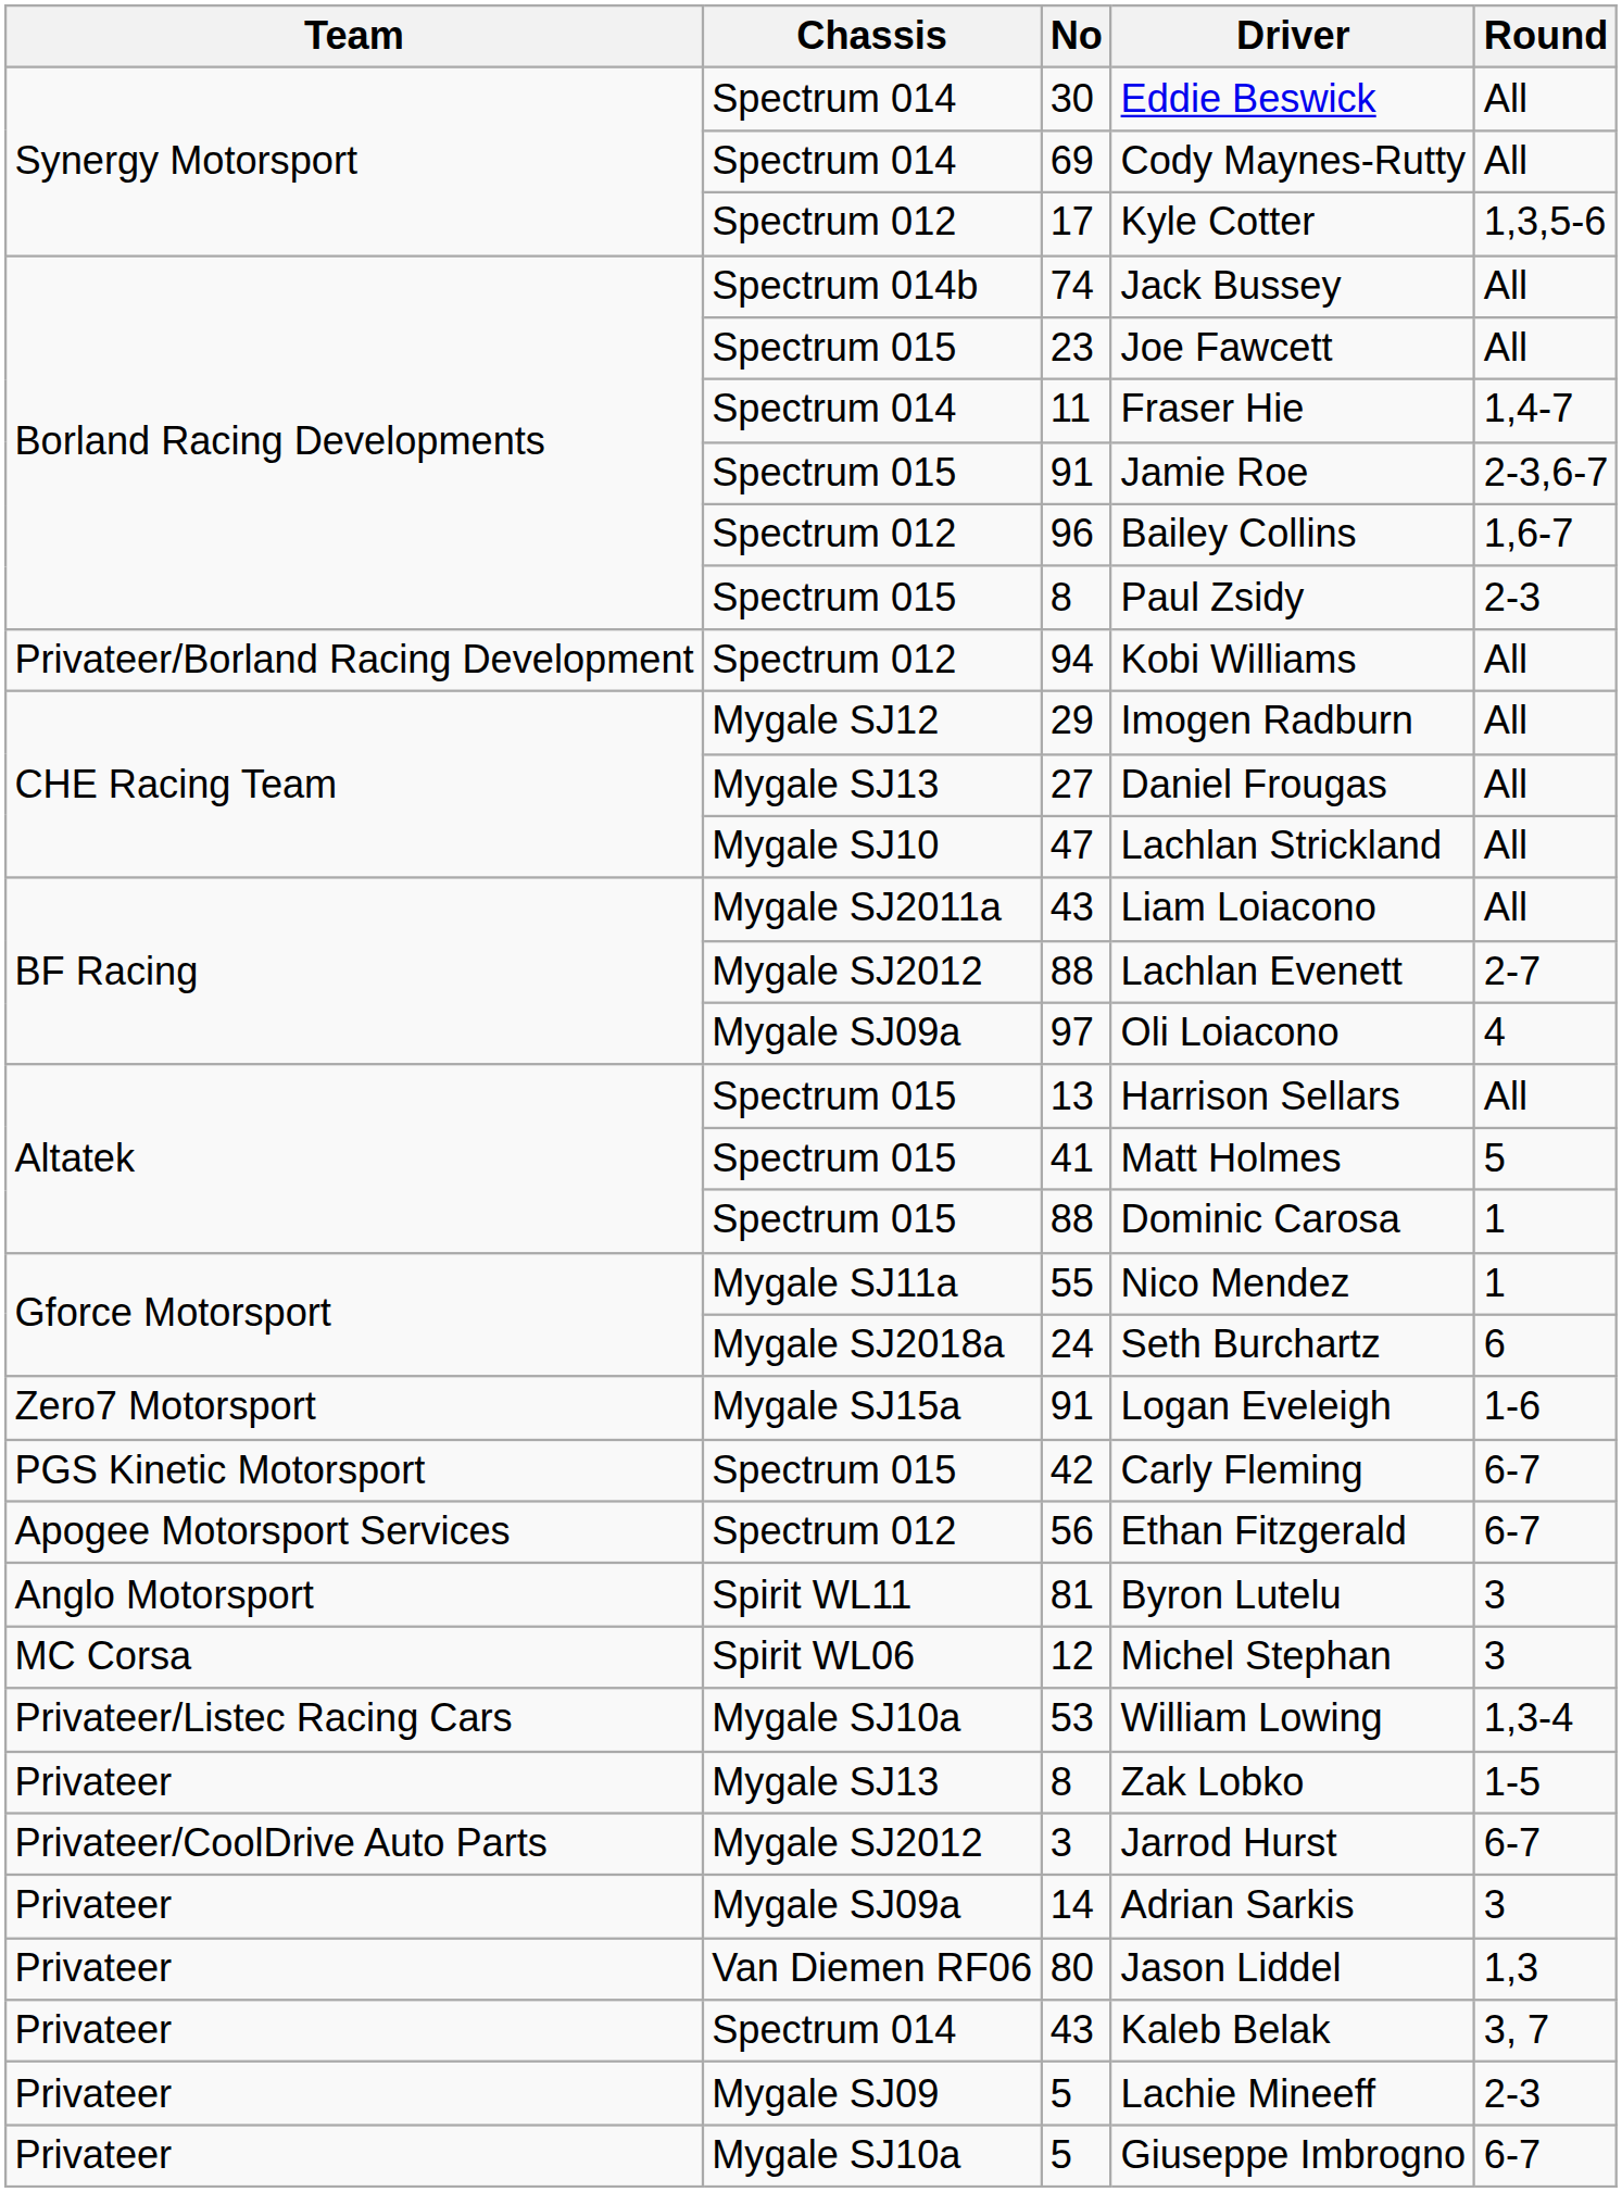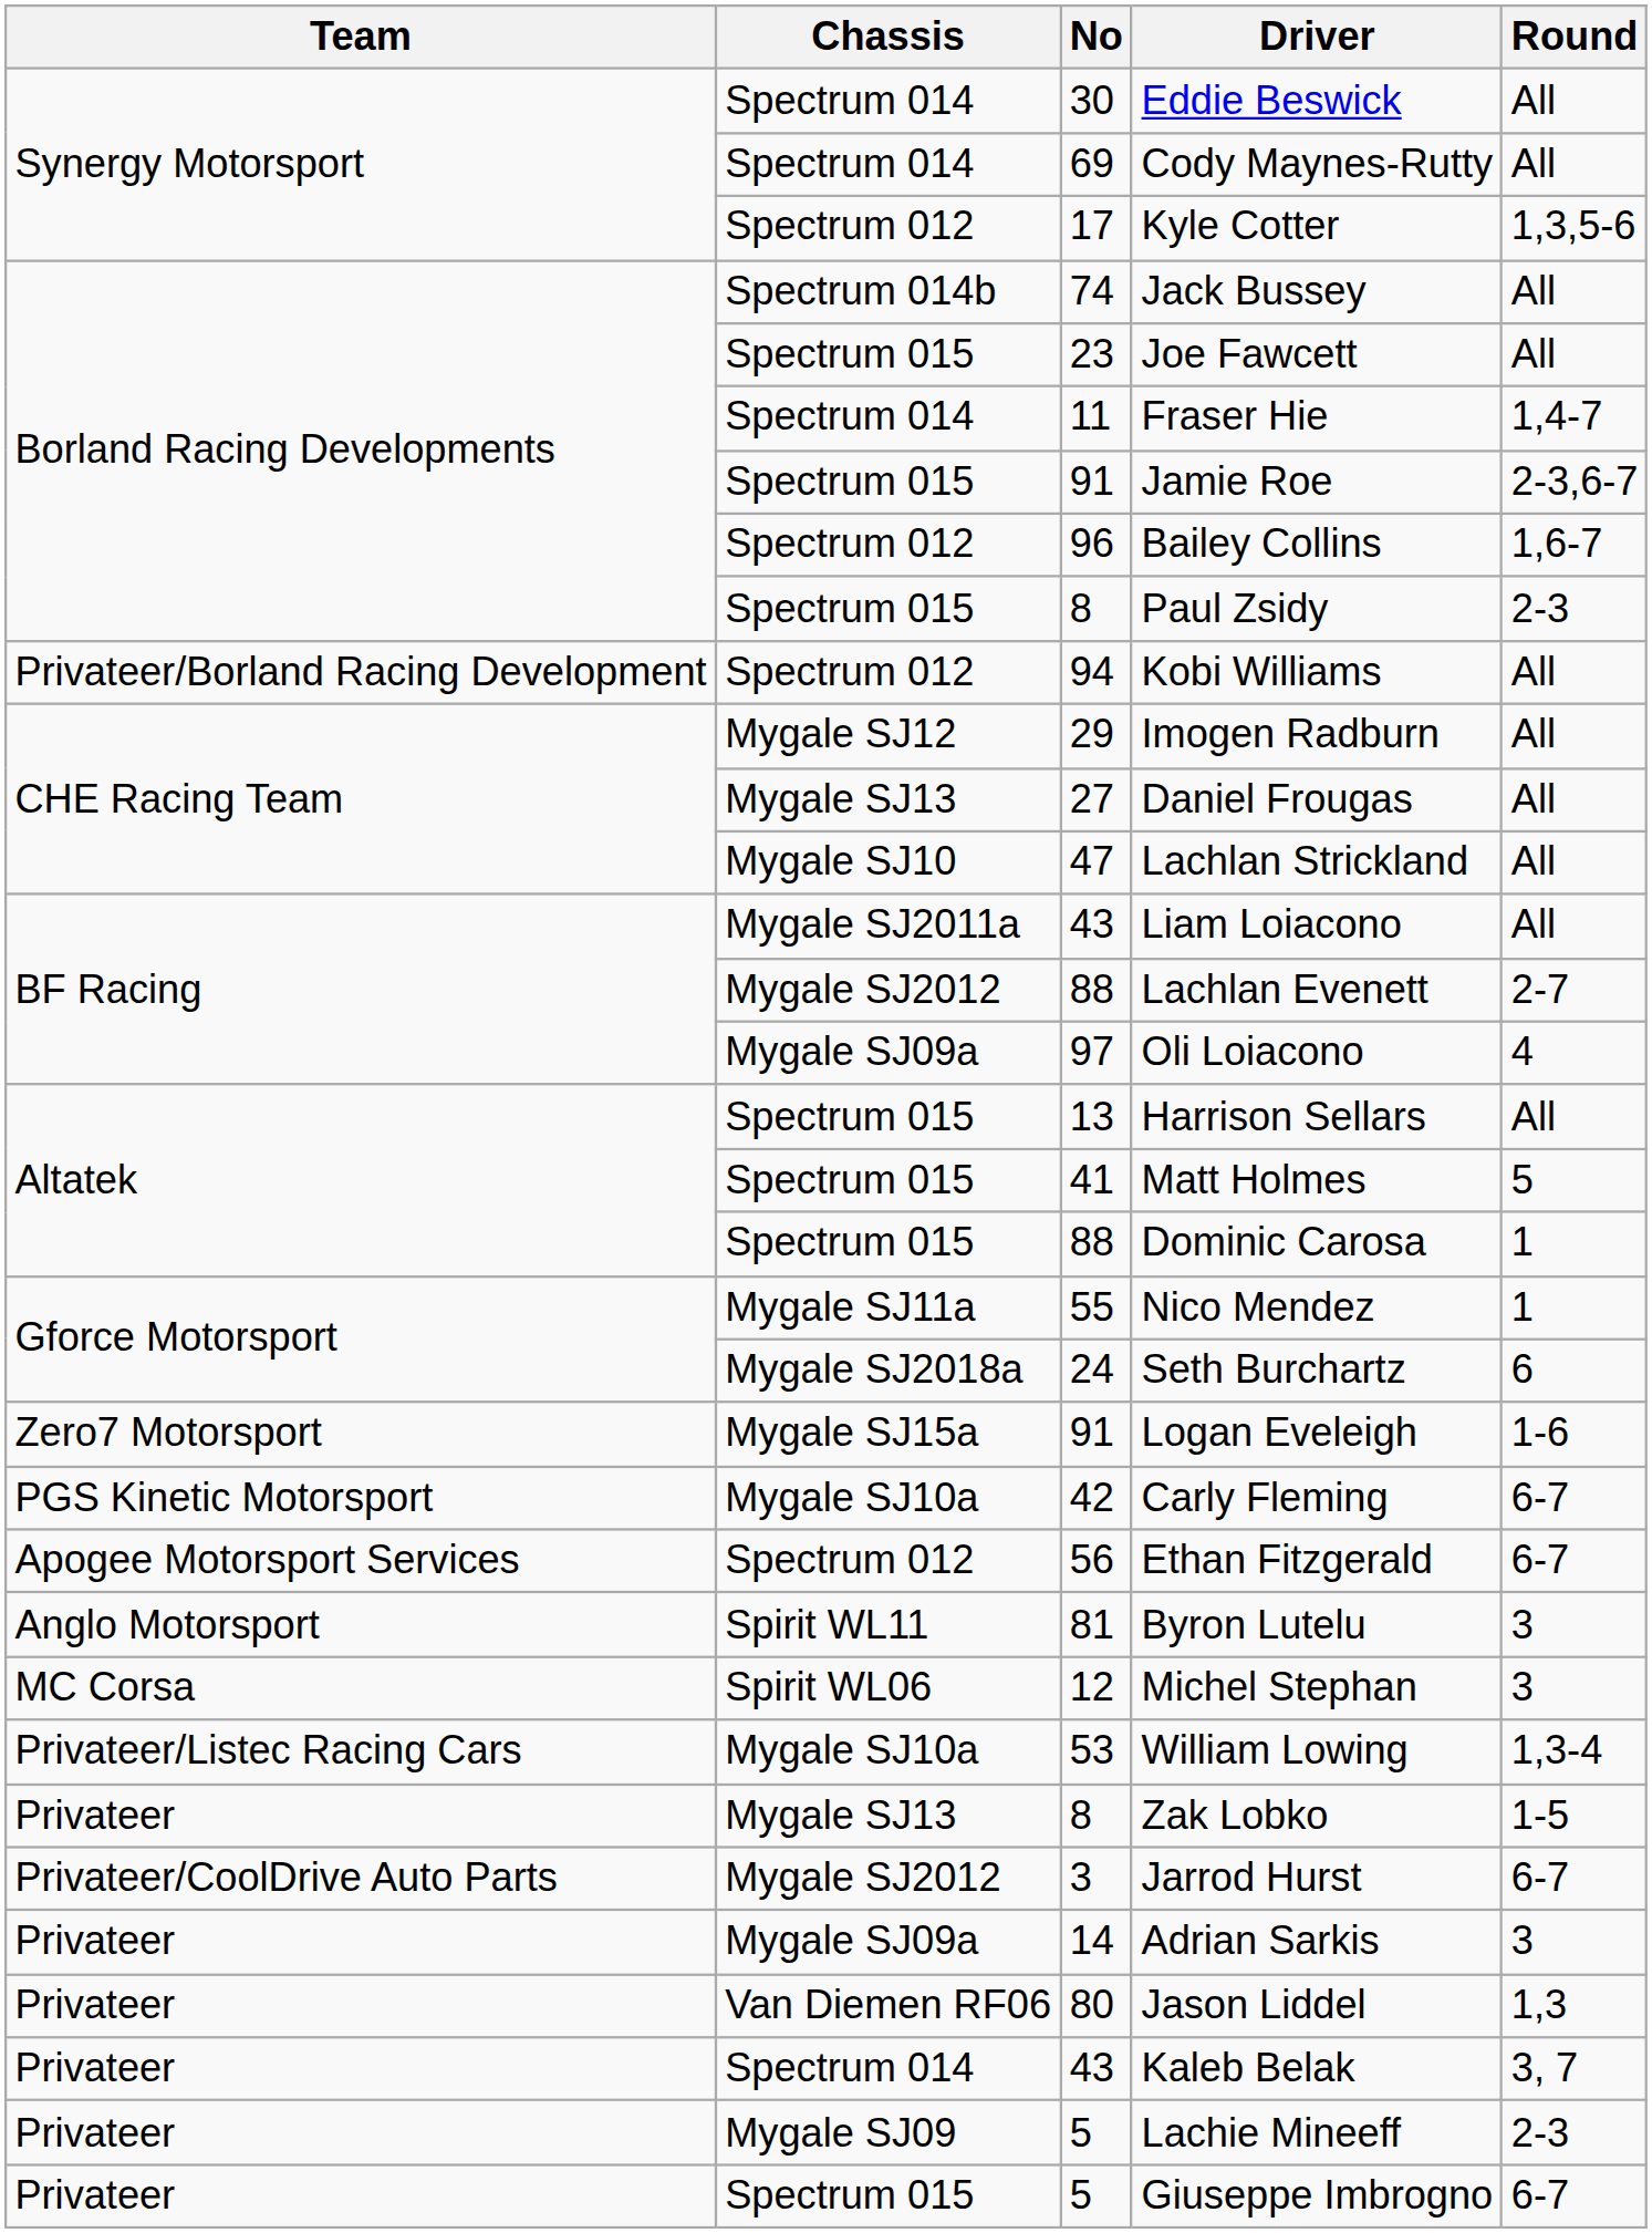 <table class="wikitable">
 <tr>
 <th>Team</th>
 <th>Chassis</th>
 <th>No</th>
 <th>Driver</th>
 <th>Round</th>
 </tr>
 <tr>
 <td rowspan="3">Synergy Motorsport</td>
 <td>Spectrum 014</td>
 <td>30</td>
 <td><a href='#'>Eddie Beswick</a></td>
 <td>All</td>
 </tr>
 <tr>
 <td>Spectrum 014</td>
 <td>69</td>
 <td>Cody Maynes-Rutty</td>
 <td>All</td>
 </tr>
 <tr>
 <td>Spectrum 012</td>
 <td>17</td>
 <td>Kyle Cotter</td>
 <td>1,3,5-6</td>
 </tr>
 <tr>
 <td rowspan="6">Borland Racing Developments</td>
 <td>Spectrum 014b</td>
 <td>74</td>
 <td>Jack Bussey</td>
 <td>All</td>
 </tr>
 <tr>
 <td>Spectrum 015</td>
 <td>23</td>
 <td>Joe Fawcett</td>
 <td>All</td>
 </tr>
 <tr>
 <td>Spectrum 014</td>
 <td>11</td>
 <td>Fraser Hie</td>
 <td>1,4-7</td>
 </tr>
 <tr>
 <td>Spectrum 015</td>
 <td>91</td>
 <td>Jamie Roe</td>
 <td>2-3,6-7</td>
 </tr>
 <tr>
 <td>Spectrum 012</td>
 <td>96</td>
 <td>Bailey Collins</td>
 <td>1,6-7</td>
 </tr>
 <tr>
 <td>Spectrum 015</td>
 <td>8</td>
 <td>Paul Zsidy</td>
 <td>2-3</td>
 </tr>
 <tr>
 <td>Privateer/Borland Racing Development</td>
 <td>Spectrum 012</td>
 <td>94</td>
 <td>Kobi Williams</td>
 <td>All</td>
 </tr>
 <tr>
 <td rowspan="3">CHE Racing Team</td>
 <td>Mygale SJ12</td>
 <td>29</td>
 <td>Imogen Radburn</td>
 <td>All</td>
 </tr>
 <tr>
 <td>Mygale SJ13</td>
 <td>27</td>
 <td>Daniel Frougas</td>
 <td>All</td>
 </tr>
 <tr>
 <td>Mygale SJ10</td>
 <td>47</td>
 <td>Lachlan Strickland</td>
 <td>All</td>
 </tr>
 <tr>
 <td rowspan="3">BF Racing</td>
 <td>Mygale SJ2011a</td>
 <td>43</td>
 <td>Liam Loiacono</td>
 <td>All</td>
 </tr>
 <tr>
 <td>Mygale SJ2012</td>
 <td>88</td>
 <td>Lachlan Evenett</td>
 <td>2-7</td>
 </tr>
 <tr>
 <td>Mygale SJ09a</td>
 <td>97</td>
 <td>Oli Loiacono</td>
 <td>4</td>
 </tr>
 <tr>
 <td rowspan="3">Altatek</td>
 <td>Spectrum 015</td>
 <td>13</td>
 <td>Harrison Sellars</td>
 <td>All</td>
 </tr>
 <tr>
 <td>Spectrum 015</td>
 <td>41</td>
 <td>Matt Holmes</td>
 <td>5</td>
 </tr>
 <tr>
 <td>Spectrum 015</td>
 <td>88</td>
 <td>Dominic Carosa</td>
 <td>1</td>
 </tr>
 <tr>
 <td rowspan="2">Gforce Motorsport</td>
 <td>Mygale SJ11a</td>
 <td>55</td>
 <td>Nico Mendez</td>
 <td>1</td>
 </tr>
 <tr>
 <td>Mygale SJ2018a</td>
 <td>24</td>
 <td>Seth Burchartz</td>
 <td>6</td>
 </tr>
 <tr>
 <td>Zero7 Motorsport</td>
 <td>Mygale SJ15a</td>
 <td>91</td>
 <td>Logan Eveleigh</td>
 <td>1-6</td>
 </tr>
 <tr>
 <td>PGS Kinetic Motorsport</td>
-<td>Spectrum 015</td>
+<td>Mygale SJ10a</td>
 <td>42</td>
 <td>Carly Fleming</td>
 <td>6-7</td>
 </tr>
 <tr>
 <td>Apogee Motorsport Services</td>
 <td>Spectrum 012</td>
 <td>56</td>
 <td>Ethan Fitzgerald</td>
 <td>6-7</td>
 </tr>
 <tr>
 <td>Anglo Motorsport</td>
 <td>Spirit WL11</td>
 <td>81</td>
 <td>Byron Lutelu</td>
 <td>3</td>
 </tr>
 <tr>
 <td>MC Corsa</td>
 <td>Spirit WL06</td>
 <td>12</td>
 <td>Michel Stephan</td>
 <td>3</td>
 </tr>
 <tr>
 <td>Privateer/Listec Racing Cars</td>
 <td>Mygale SJ10a</td>
 <td>53</td>
 <td>William Lowing</td>
 <td>1,3-4</td>
 </tr>
 <tr>
 <td>Privateer</td>
 <td>Mygale SJ13</td>
 <td>8</td>
 <td>Zak Lobko</td>
 <td>1-5</td>
 </tr>
 <tr>
 <td>Privateer/CoolDrive Auto Parts</td>
 <td>Mygale SJ2012</td>
 <td>3</td>
 <td>Jarrod Hurst</td>
 <td>6-7</td>
 </tr>
 <tr>
 <td>Privateer</td>
 <td>Mygale SJ09a</td>
 <td>14</td>
 <td>Adrian Sarkis</td>
 <td>3</td>
 </tr>
 <tr>
 <td>Privateer</td>
 <td>Van Diemen RF06</td>
 <td>80</td>
 <td>Jason Liddel</td>
 <td>1,3</td>
 </tr>
 <tr>
 <td>Privateer</td>
 <td>Spectrum 014</td>
 <td>43</td>
 <td>Kaleb Belak</td>
 <td>3, 7</td>
 </tr>
 <tr>
 <td>Privateer</td>
 <td>Mygale SJ09</td>
 <td>5</td>
 <td>Lachie Mineeff</td>
 <td>2-3</td>
 </tr>
 <tr>
 <td>Privateer</td>
-<td>Mygale SJ10a</td>
+<td>Spectrum 015</td>
 <td>5</td>
 <td>Giuseppe Imbrogno</td>
 <td>6-7</td>
 </tr>
 </table>
